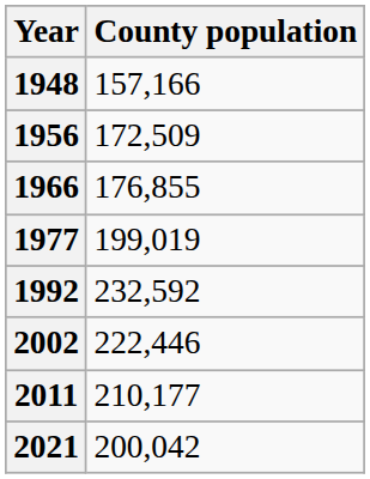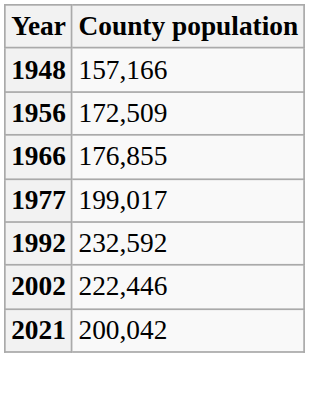 <table class="wikitable">
 <tr>
 <th>Year</th>
 <th>County population</th>
 </tr>
 <tr>
 <th>1948</th>
 <td>157,166 </td>
 </tr>
 <tr>
 <th>1956</th>
 <td>172,509 </td>
 </tr>
 <tr>
 <th>1966</th>
 <td>176,855 </td>
 </tr>
 <tr>
 <th>1977</th>
-<td>199,019 </td>
+<td>199,017 </td>
 </tr>
 <tr>
 <th>1992</th>
 <td>232,592 </td>
 </tr>
 <tr>
 <th>2002</th>
 <td>222,446 </td>
 </tr>
 <tr>
-<th>2011</th>
-<td>210,177 </td>
-</tr>
-<tr>
 <th>2021</th>
 <td>200,042 </td>
 </tr>
 </table>
